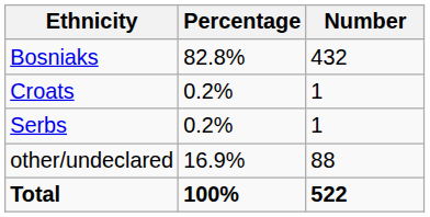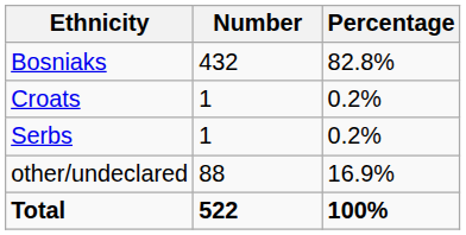 <table class="wikitable">
 <tr>
 <th width="100px">Ethnicity</th>
+<th width="80px">Number</th>
 <th width="80px">Percentage</th>
-<th width="80px">Number</th>
 </tr>
 <tr>
 <td><a href='#'>Bosniaks</a></td>
+<td>432</td>
 <td>82.8%</td>
-<td>432</td>
 </tr>
 <tr>
 <td><a href='#'>Croats</a></td>
+<td>1</td>
 <td>0.2%</td>
-<td>1</td>
 </tr>
 <tr>
 <td><a href='#'>Serbs</a></td>
+<td>1</td>
 <td>0.2%</td>
-<td>1</td>
 </tr>
 <tr>
 <td>other/undeclared</td>
+<td>88</td>
 <td>16.9%</td>
-<td>88</td>
 </tr>
 <tr>
 <td><strong>Total</strong></td>
+<td><strong>522</strong></td>
 <td><strong>100%</strong></td>
-<td><strong>522</strong></td>
 </tr>
 </table>
